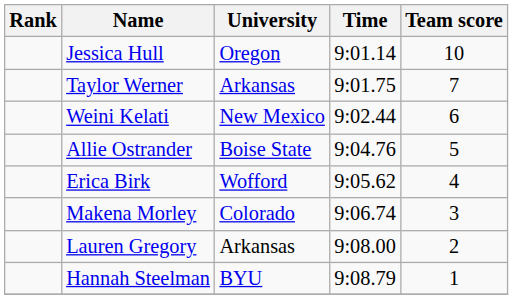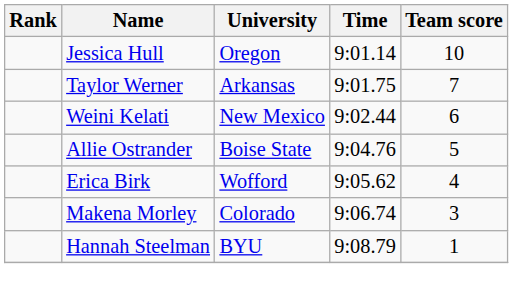 <table class="wikitable sortable" style="text-align:center">
 <tr>
 <th>Rank</th>
 <th>Name</th>
 <th>University</th>
 <th>Time</th>
 <th>Team score</th>
 </tr>
 <tr>
 <td></td>
 <td align=left><a href='#'>Jessica Hull</a> </td>
 <td align=left><a href='#'>Oregon</a></td>
 <td>9:01.14</td>
 <td>10</td>
 </tr>
 <tr>
 <td></td>
 <td align=left><a href='#'>Taylor Werner</a></td>
 <td align=left><a href='#'>Arkansas</a></td>
 <td>9:01.75</td>
 <td>7</td>
 </tr>
 <tr>
 <td></td>
 <td align=left><a href='#'>Weini Kelati</a> </td>
 <td align="left"><a href='#'>New Mexico</a></td>
 <td>9:02.44</td>
 <td>6</td>
 </tr>
 <tr>
 <td></td>
 <td align=left><a href='#'>Allie Ostrander</a></td>
 <td align=left><a href='#'>Boise State</a></td>
 <td>9:04.76</td>
 <td>5</td>
 </tr>
 <tr>
 <td></td>
 <td align=left><a href='#'>Erica Birk</a></td>
 <td align=left><a href='#'>Wofford</a></td>
 <td>9:05.62</td>
 <td>4</td>
 </tr>
 <tr>
 <td></td>
 <td align=left><a href='#'>Makena Morley</a></td>
 <td align=left><a href='#'>Colorado</a></td>
 <td>9:06.74</td>
 <td>3</td>
 </tr>
 <tr>
 <td></td>
-<td align=left><a href='#'>Lauren Gregory</a></td>
-<td align=left>Arkansas</td>
-<td>9:08.00</td>
-<td>2</td>
-</tr>
-<tr>
-<td></td>
 <td align=left><a href='#'>Hannah Steelman</a></td>
 <td align=left><a href='#'>BYU</a></td>
 <td>9:08.79</td>
 <td>1</td>
 </tr>
 <tr>
 </tr>
 </table>
